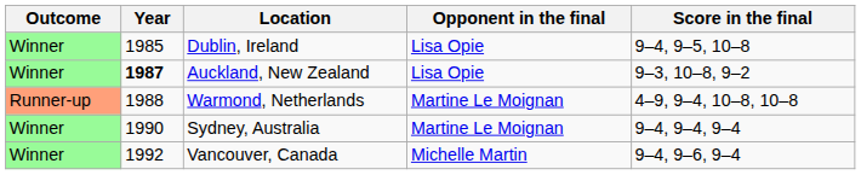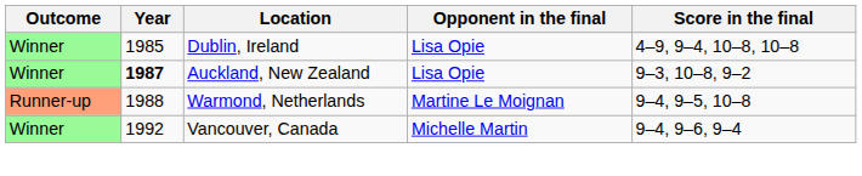 <table class="sortable wikitable">
 <tr>
 <th width="100">Outcome</th>
 <th width="50">Year</th>
 <th width="200">Location</th>
 <th width="200">Opponent in the final</th>
 <th width="200">Score in the final</th>
 </tr>
 <tr>
 <td bgcolor="98FB98">Winner</td>
 <td>1985</td>
 <td><a href='#'>Dublin</a>, Ireland</td>
 <td> <a href='#'>Lisa Opie</a></td>
-<td>9–4, 9–5, 10–8</td>
+<td>4–9, 9–4, 10–8, 10–8</td>
 </tr>
 <tr>
 <td bgcolor="98FB98">Winner</td>
 <td><strong>1987</strong></td>
 <td><a href='#'>Auckland</a>, New Zealand</td>
 <td> <a href='#'>Lisa Opie</a></td>
 <td>9–3, 10–8, 9–2</td>
 </tr>
 <tr>
 <td bgcolor="FFA07A">Runner-up</td>
 <td>1988</td>
 <td><a href='#'>Warmond</a>, Netherlands</td>
 <td> <a href='#'>Martine Le Moignan</a></td>
-<td>4–9, 9–4, 10–8, 10–8</td>
-</tr>
-<tr>
-<td bgcolor="98FB98">Winner</td>
-<td>1990</td>
-<td>Sydney, Australia</td>
-<td> <a href='#'>Martine Le Moignan</a></td>
-<td>9–4, 9–4, 9–4</td>
+<td>9–4, 9–5, 10–8</td>
 </tr>
 <tr>
 <td bgcolor="98FB98">Winner</td>
 <td>1992</td>
 <td>Vancouver, Canada</td>
 <td> <a href='#'>Michelle Martin</a></td>
 <td>9–4, 9–6, 9–4</td>
 </tr>
 </table>
